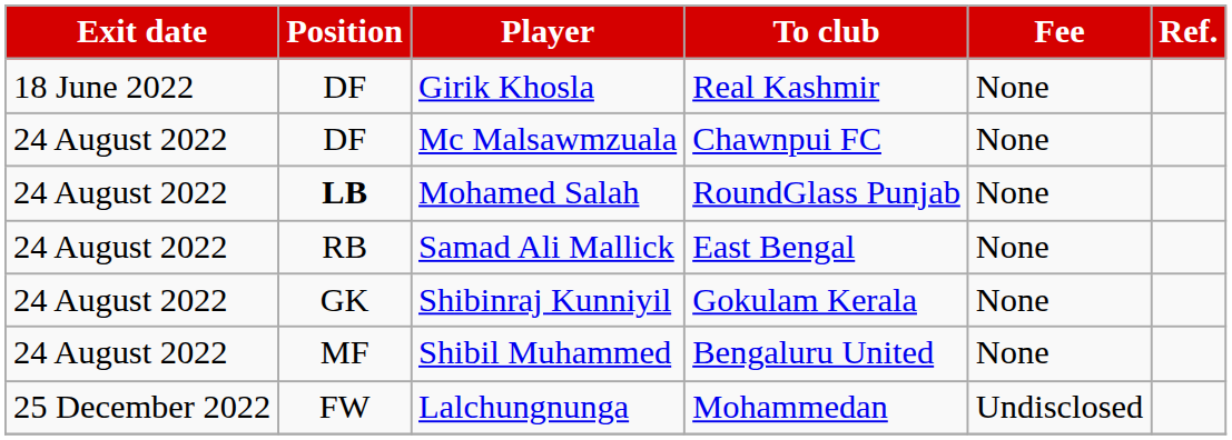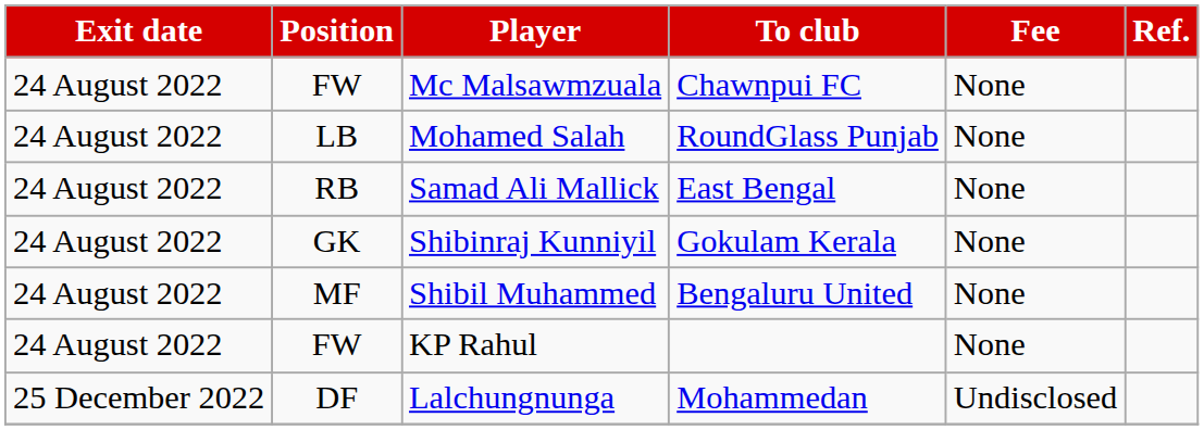 <table class="wikitable sortable">
 <tr>
 <th style="background:#d50000; color:white;"><strong>Exit date</strong></th>
 <th style="background:#d50000; color:white;"><strong>Position</strong></th>
 <th style="background:#d50000; color:white;"><strong>Player</strong></th>
 <th style="background:#d50000; color:white;"><strong>To club</strong></th>
 <th style="background:#d50000; color:white;"><strong>Fee</strong></th>
 <th style="background:#d50000; color:white;"><strong>Ref.</strong></th>
 </tr>
 <tr>
-<td>18 June 2022</td>
-<td style="text-align:center;">DF</td>
-<td style="text-align:left;"><a href='#'>Girik Khosla</a></td>
-<td style="text-align:left;"> <a href='#'>Real Kashmir</a></td>
-<td>None</td>
-<td></td>
-</tr>
-<tr>
 <td>24 August 2022</td>
-<td style="text-align:center;">DF</td>
+<td style="text-align:center;">FW</td>
 <td style="text-align:left;"><a href='#'>Mc Malsawmzuala</a></td>
 <td style="text-align:left;"> <a href='#'>Chawnpui FC</a></td>
 <td>None</td>
 <td></td>
 </tr>
 <tr>
 <td>24 August 2022</td>
-<td style="text-align:center;"><strong>LB</strong></td>
+<td style="text-align:center;">LB</td>
 <td style="text-align:left;"><a href='#'>Mohamed Salah</a></td>
 <td style="text-align:left;"> <a href='#'>RoundGlass Punjab</a></td>
 <td>None</td>
 <td></td>
 </tr>
 <tr>
 <td>24 August 2022</td>
 <td style="text-align:center;">RB</td>
 <td style="text-align:left;"><a href='#'>Samad Ali Mallick</a></td>
 <td style="text-align:left;"> <a href='#'>East Bengal</a></td>
 <td>None</td>
 <td></td>
 </tr>
 <tr>
 <td>24 August 2022</td>
 <td style="text-align:center;">GK</td>
 <td style="text-align:left;"><a href='#'>Shibinraj Kunniyil</a></td>
 <td style="text-align:left;"> <a href='#'>Gokulam Kerala</a></td>
 <td>None</td>
 <td></td>
 </tr>
 <tr>
 <td>24 August 2022</td>
 <td style="text-align:center;">MF</td>
 <td style="text-align:left;"><a href='#'>Shibil Muhammed</a></td>
 <td style="text-align:left;"><a href='#'>Bengaluru United</a></td>
 <td>None</td>
 <td></td>
 </tr>
 <tr>
+<td>24 August 2022</td>
+<td style="text-align:center;">FW</td>
+<td style="text-align:left;">KP Rahul</td>
+<td style="text-align:left;"></td>
+<td>None</td>
+<td></td>
+</tr>
+<tr>
 <td>25 December 2022</td>
-<td style="text-align:center;">FW</td>
+<td style="text-align:center;">DF</td>
 <td style="text-align:left;"><a href='#'>Lalchungnunga</a></td>
 <td style="text-align:left;"> <a href='#'>Mohammedan</a></td>
 <td>Undisclosed</td>
 <td></td>
 </tr>
 <tr>
 </tr>
 </table>
